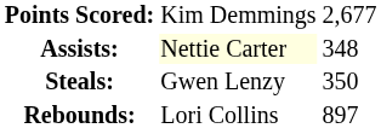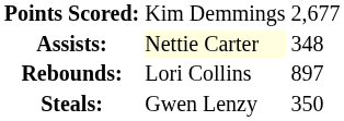 <table class="toccolours">
 <tr>
 <th>Points Scored:</th>
 <td>Kim Demmings</td>
 <td>2,677</td>
 </tr>
 <tr>
 <th>Assists:</th>
 <td style="background: lightyellow;">Nettie Carter</td>
 <td>348</td>
 </tr>
 <tr>
+<th>Rebounds:</th>
+<td>Lori Collins</td>
+<td>897</td>
+</tr>
+<tr>
 <th>Steals:</th>
 <td>Gwen Lenzy</td>
 <td>350</td>
 </tr>
-<tr>
-<th>Rebounds:</th>
-<td>Lori Collins</td>
-<td>897</td>
-</tr>
 </table>
